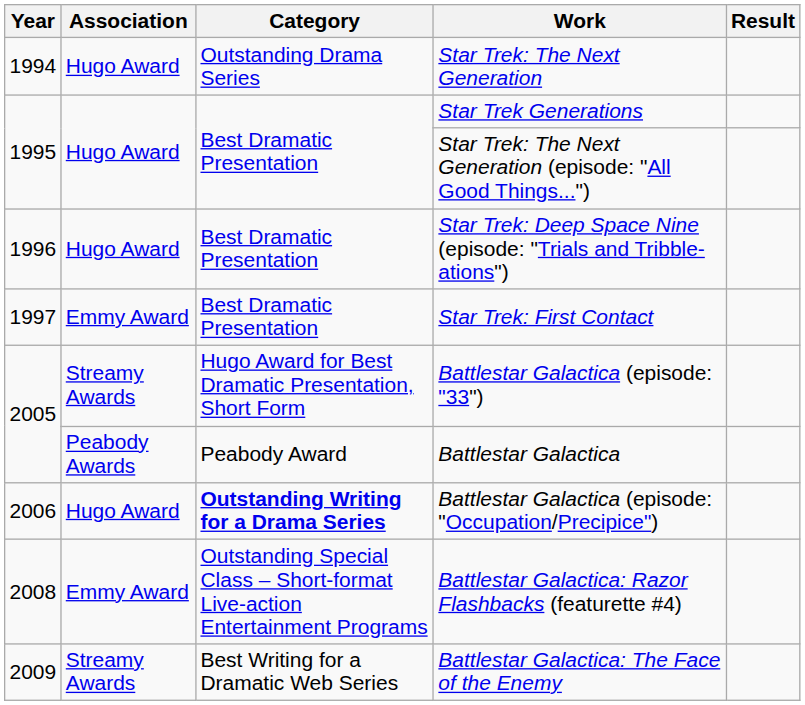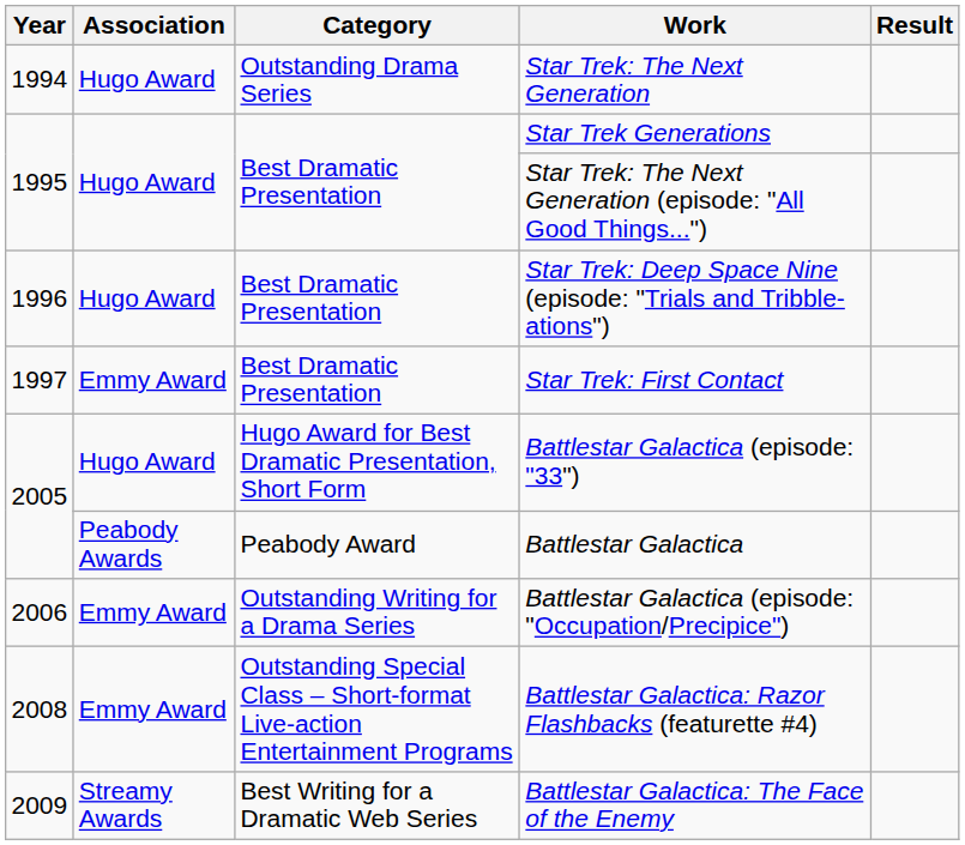 <table class="wikitable">
 <tr>
 <th>Year</th>
 <th>Association</th>
 <th>Category</th>
 <th>Work</th>
 <th>Result</th>
 </tr>
 <tr>
 <td>1994</td>
 <td><a href='#'>Hugo Award</a></td>
 <td><a href='#'>Outstanding Drama Series</a></td>
 <td><em><a href='#'>Star Trek: The Next Generation</a></em></td>
 <td></td>
 </tr>
 <tr>
 <td rowspan="2">1995</td>
 <td rowspan="2"><a href='#'>Hugo Award</a></td>
 <td rowspan="2"><a href='#'>Best Dramatic Presentation</a></td>
 <td><em><a href='#'>Star Trek Generations</a></em></td>
 <td></td>
 </tr>
 <tr>
 <td><em>Star Trek: The Next Generation</em> (episode: "<a href='#'>All Good Things...</a>")</td>
 <td></td>
 </tr>
 <tr>
 <td>1996</td>
 <td><a href='#'>Hugo Award</a></td>
 <td><a href='#'>Best Dramatic Presentation</a></td>
 <td><em><a href='#'>Star Trek: Deep Space Nine</a></em> (episode: "<a href='#'>Trials and Tribble-ations</a>")</td>
 <td></td>
 </tr>
 <tr>
 <td>1997</td>
 <td><a href='#'>Emmy Award</a></td>
 <td><a href='#'>Best Dramatic Presentation</a></td>
 <td><em><a href='#'>Star Trek: First Contact</a></em></td>
 <td></td>
 </tr>
 <tr>
 <td rowspan="2">2005</td>
-<td><a href='#'>Streamy Awards</a></td>
+<td><a href='#'>Hugo Award</a></td>
 <td><a href='#'>Hugo Award for Best Dramatic Presentation, Short Form</a></td>
 <td><em><a href='#'>Battlestar Galactica</a></em> (episode: <a href='#'>"33</a>")</td>
 <td></td>
 </tr>
 <tr>
 <td><a href='#'>Peabody Awards</a></td>
 <td>Peabody Award</td>
 <td><em>Battlestar Galactica</em></td>
 <td></td>
 </tr>
 <tr>
 <td>2006</td>
-<td><a href='#'>Hugo Award</a></td>
-<td><strong><a href='#'>Outstanding Writing for a Drama Series</a></strong></td>
+<td><a href='#'>Emmy Award</a></td>
+<td><a href='#'>Outstanding Writing for a Drama Series</a></td>
 <td><em>Battlestar Galactica</em> (episode: "<a href='#'>Occupation</a>/<a href='#'>Precipice"</a>)</td>
 <td></td>
 </tr>
 <tr>
 <td>2008</td>
 <td><a href='#'>Emmy Award</a></td>
 <td><a href='#'>Outstanding Special Class – Short-format Live-action Entertainment Programs</a></td>
 <td><em><a href='#'>Battlestar Galactica: Razor Flashbacks</a></em> (featurette #4)</td>
 <td></td>
 </tr>
 <tr>
 <td>2009</td>
 <td><a href='#'>Streamy Awards</a></td>
 <td>Best Writing for a Dramatic Web Series</td>
 <td><em><a href='#'>Battlestar Galactica: The Face of the Enemy</a></em></td>
 <td></td>
 </tr>
 </table>
